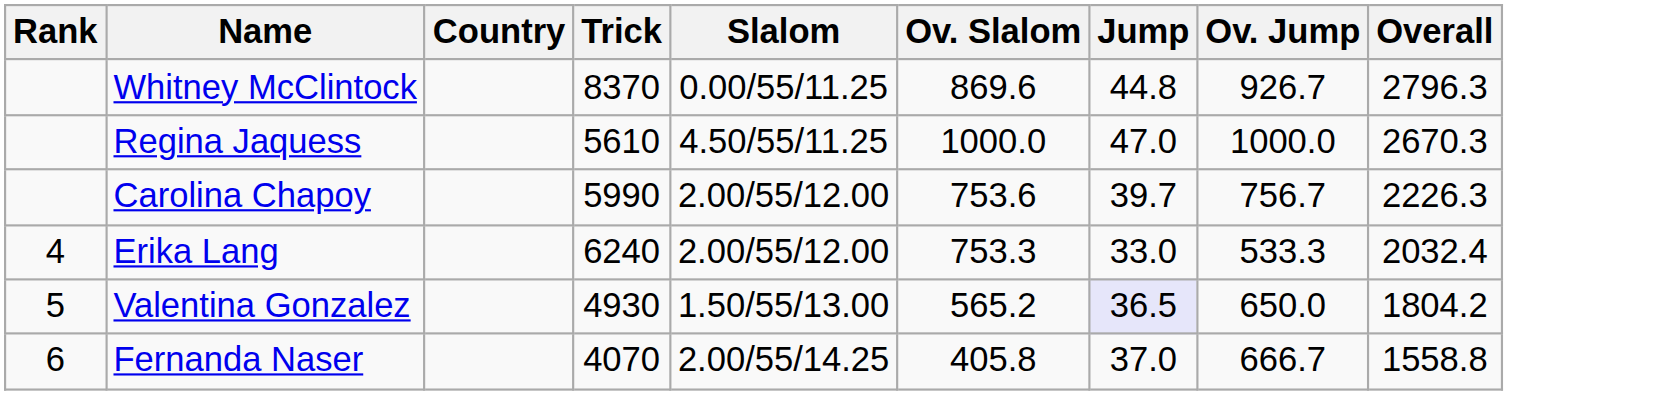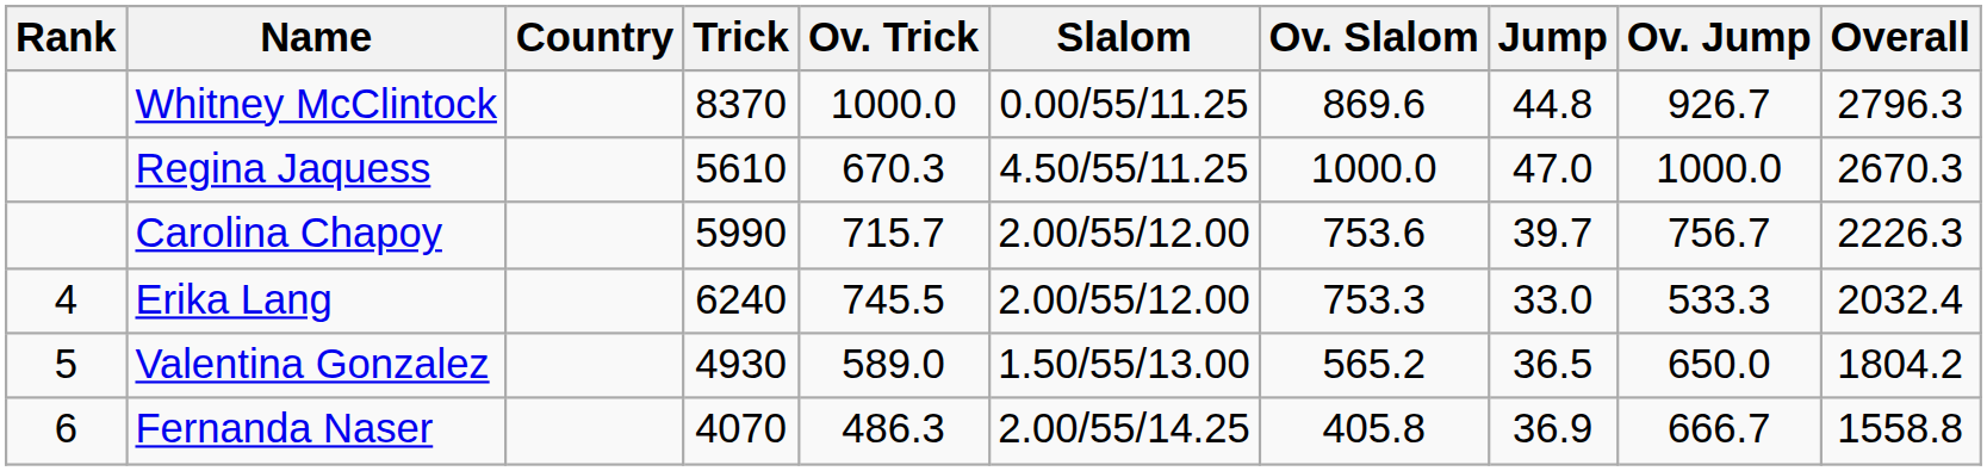 <table class="wikitable sortable" style="text-align:center;">
 <tr>
 <th>Rank</th>
 <th>Name</th>
 <th>Country</th>
 <th>Trick</th>
+<th>Ov. Trick</th>
 <th>Slalom</th>
 <th>Ov. Slalom</th>
 <th>Jump</th>
 <th>Ov. Jump</th>
 <th>Overall</th>
 </tr>
 <tr>
 <td></td>
 <td align=left><a href='#'>Whitney McClintock</a></td>
 <td align=left></td>
 <td>8370</td>
+<td>1000.0</td>
 <td>0.00/55/11.25</td>
 <td>869.6</td>
 <td>44.8</td>
 <td>926.7</td>
 <td>2796.3</td>
 </tr>
 <tr>
 <td></td>
 <td align=left><a href='#'>Regina Jaquess</a></td>
 <td align=left></td>
 <td>5610</td>
+<td>670.3</td>
 <td>4.50/55/11.25</td>
 <td>1000.0</td>
 <td>47.0</td>
 <td>1000.0</td>
 <td>2670.3</td>
 </tr>
 <tr>
 <td></td>
 <td align=left><a href='#'>Carolina Chapoy</a></td>
 <td align=left></td>
 <td>5990</td>
+<td>715.7</td>
 <td>2.00/55/12.00</td>
 <td>753.6</td>
 <td>39.7</td>
 <td>756.7</td>
 <td>2226.3</td>
 </tr>
 <tr>
 <td>4</td>
 <td align=left><a href='#'>Erika Lang</a></td>
 <td align=left></td>
 <td>6240</td>
+<td>745.5</td>
 <td>2.00/55/12.00</td>
 <td>753.3</td>
 <td>33.0</td>
 <td>533.3</td>
 <td>2032.4</td>
 </tr>
 <tr>
 <td>5</td>
 <td align=left><a href='#'>Valentina Gonzalez</a></td>
 <td align=left></td>
 <td>4930</td>
+<td>589.0</td>
 <td>1.50/55/13.00</td>
 <td>565.2</td>
-<td style="background: lavender;">36.5</td>
+<td>36.5</td>
 <td>650.0</td>
 <td>1804.2</td>
 </tr>
 <tr>
 <td>6</td>
 <td align=left><a href='#'>Fernanda Naser</a></td>
 <td align=left></td>
 <td>4070</td>
+<td>486.3</td>
 <td>2.00/55/14.25</td>
 <td>405.8</td>
-<td>37.0</td>
+<td>36.9</td>
 <td>666.7</td>
 <td>1558.8</td>
 </tr>
 </table>
